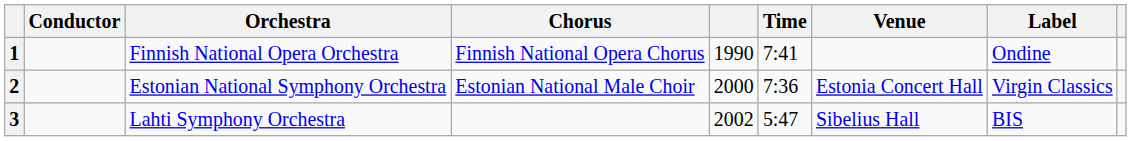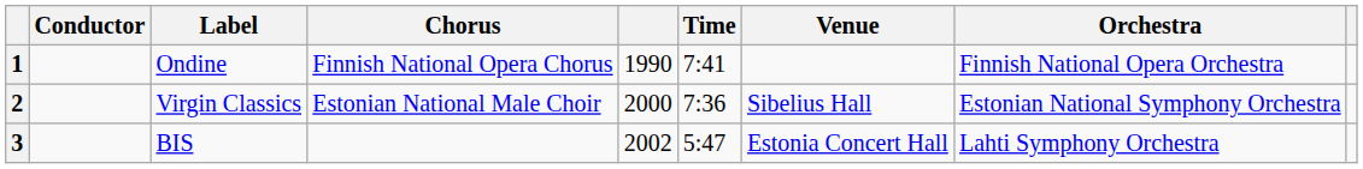 <table class="wikitable" style="margin-right: 0; font-size: 95%">
 <tr>
 <th scope="col"></th>
 <th scope="col">Conductor</th>
-<th scope="col">Orchestra</th>
+<th scope="col">Label</th>
 <th scope="col">Chorus</th>
 <th scope="col"></th>
 <th scope="col">Time</th>
 <th scope="col">Venue</th>
-<th scope="col">Label</th>
+<th scope="col">Orchestra</th>
 <th scope="col" class="unsortable"></th>
 </tr>
 <tr>
 <th scope="row">1</th>
 <td></td>
-<td><a href='#'>Finnish National Opera Orchestra</a></td>
+<td><a href='#'>Ondine</a></td>
 <td><a href='#'>Finnish National Opera Chorus</a></td>
 <td>1990</td>
 <td>7:41</td>
 <td></td>
-<td><a href='#'>Ondine</a></td>
+<td><a href='#'>Finnish National Opera Orchestra</a></td>
 <td></td>
 </tr>
 <tr>
 <th scope="row">2</th>
 <td></td>
-<td><a href='#'>Estonian National Symphony Orchestra</a></td>
+<td><a href='#'>Virgin Classics</a></td>
 <td><a href='#'>Estonian National Male Choir</a></td>
 <td>2000</td>
 <td>7:36</td>
-<td><a href='#'>Estonia Concert Hall</a></td>
-<td><a href='#'>Virgin Classics</a></td>
+<td><a href='#'>Sibelius Hall</a></td>
+<td><a href='#'>Estonian National Symphony Orchestra</a></td>
 <td></td>
 </tr>
 <tr>
 <th scope="row">3</th>
 <td></td>
-<td><a href='#'>Lahti Symphony Orchestra</a></td>
+<td><a href='#'>BIS</a></td>
 <td></td>
 <td>2002</td>
 <td>5:47</td>
-<td><a href='#'>Sibelius Hall</a></td>
-<td><a href='#'>BIS</a></td>
+<td><a href='#'>Estonia Concert Hall</a></td>
+<td><a href='#'>Lahti Symphony Orchestra</a></td>
 <td></td>
 </tr>
 </table>
